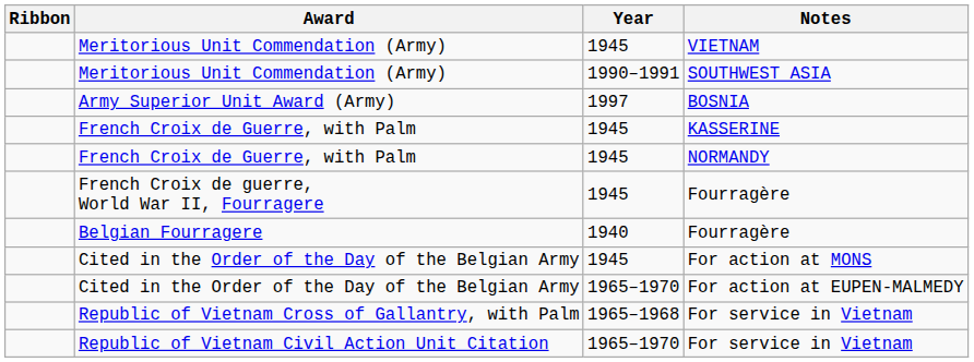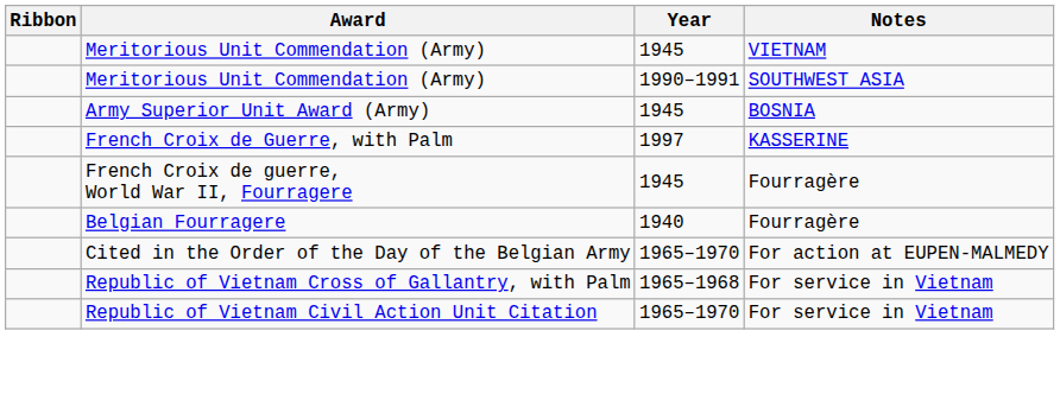 <table class="wikitable">
 <tr style="background:#efefef;">
 <th>Ribbon</th>
 <th>Award</th>
 <th>Year</th>
 <th>Notes</th>
 </tr>
 <tr>
 <td></td>
 <td><a href='#'>Meritorious Unit Commendation</a> (Army)</td>
 <td>1945</td>
 <td><a href='#'>VIETNAM</a></td>
 </tr>
 <tr>
 <td></td>
 <td><a href='#'>Meritorious Unit Commendation</a> (Army)</td>
 <td>1990–1991</td>
 <td><a href='#'>SOUTHWEST ASIA</a></td>
 </tr>
 <tr>
 <td></td>
 <td><a href='#'>Army Superior Unit Award</a> (Army)</td>
-<td>1997</td>
+<td>1945</td>
 <td><a href='#'>BOSNIA</a></td>
 </tr>
 <tr>
 <td></td>
 <td><a href='#'>French Croix de Guerre</a>, with Palm</td>
-<td>1945</td>
+<td>1997</td>
 <td><a href='#'>KASSERINE</a></td>
-</tr>
-<tr>
-<td></td>
-<td><a href='#'>French Croix de Guerre</a>, with Palm</td>
-<td>1945</td>
-<td><a href='#'>NORMANDY</a></td>
 </tr>
 <tr>
 <td></td>
 <td>French Croix de guerre, <br>World War II, <a href='#'>Fourragere</a></td>
 <td>1945</td>
 <td>Fourragère</td>
 </tr>
 <tr>
 <td></td>
 <td><a href='#'>Belgian Fourragere</a></td>
 <td>1940</td>
 <td>Fourragère</td>
-</tr>
-<tr>
-<td></td>
-<td>Cited in the <a href='#'>Order of the Day</a> of the Belgian Army</td>
-<td>1945</td>
-<td>For action at <a href='#'>MONS</a></td>
 </tr>
 <tr>
 <td></td>
 <td>Cited in the Order of the Day of the Belgian Army</td>
 <td>1965–1970</td>
 <td>For action at EUPEN-MALMEDY</td>
 </tr>
 <tr>
 <td></td>
 <td><a href='#'>Republic of Vietnam Cross of Gallantry</a>, with Palm</td>
 <td>1965–1968</td>
 <td>For service in <a href='#'>Vietnam</a></td>
 </tr>
 <tr>
 <td></td>
 <td><a href='#'>Republic of Vietnam Civil Action Unit Citation</a></td>
 <td>1965–1970</td>
 <td>For service in <a href='#'>Vietnam</a></td>
 </tr>
 </table>
